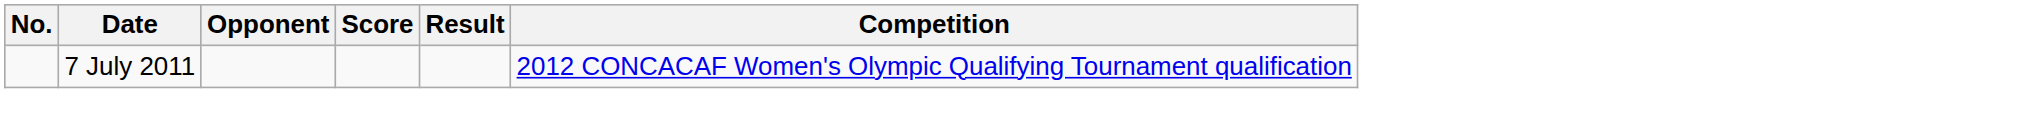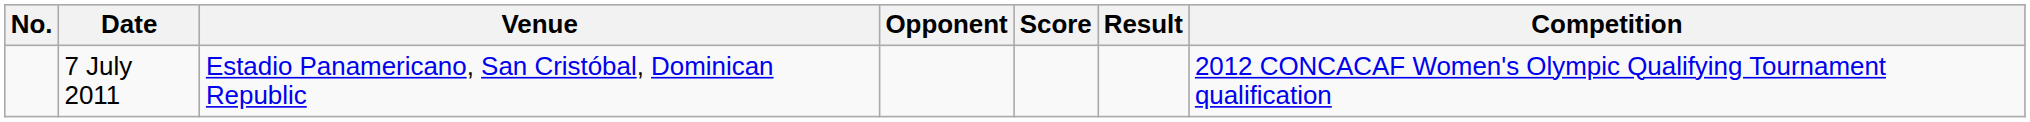 <table class="wikitable">
 <tr>
 <th>No.</th>
 <th>Date</th>
+<th>Venue</th>
 <th>Opponent</th>
 <th>Score</th>
 <th>Result</th>
 <th>Competition</th>
 </tr>
 <tr>
 <td></td>
 <td>7 July 2011</td>
+<td><a href='#'>Estadio Panamericano</a>, <a href='#'>San Cristóbal</a>, <a href='#'>Dominican Republic</a></td>
 <td></td>
 <td></td>
 <td></td>
 <td><a href='#'>2012 CONCACAF Women's Olympic Qualifying Tournament qualification</a></td>
 </tr>
 </table>
